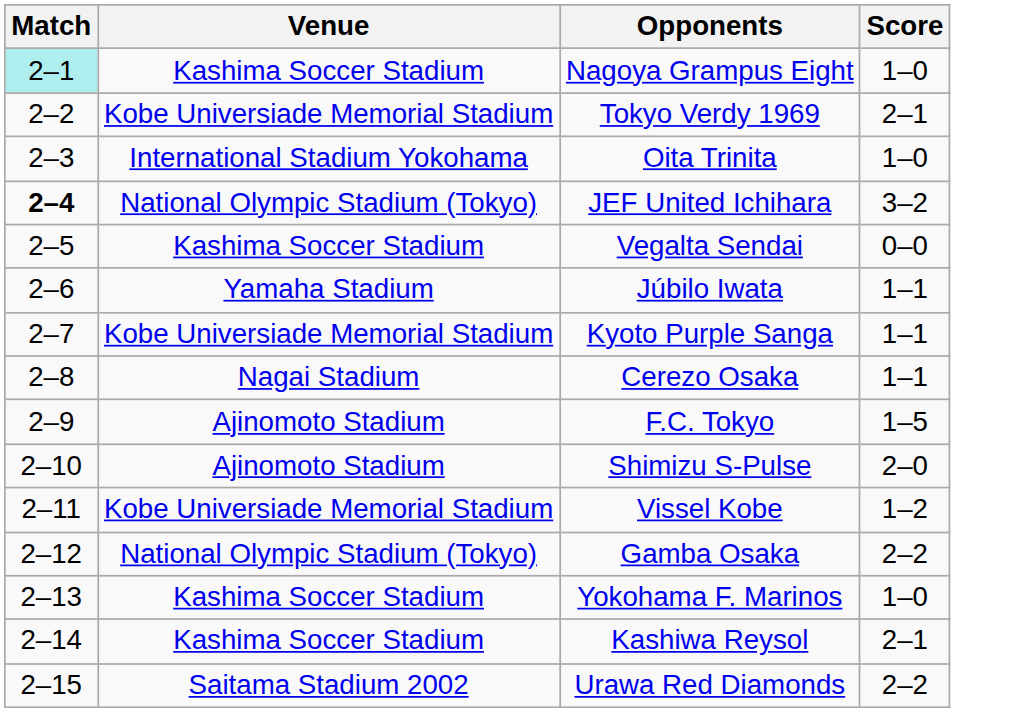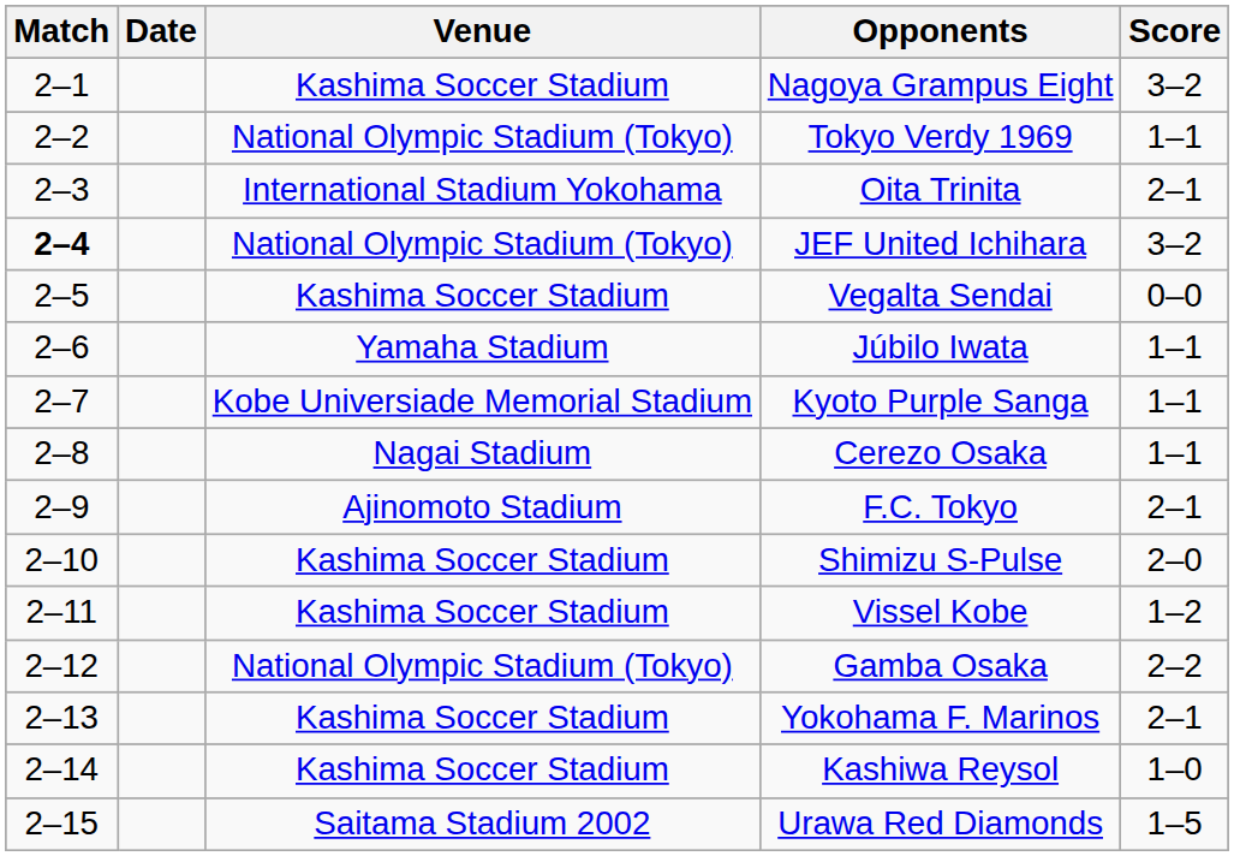 <table class="wikitable" style="text-align:center;">
 <tr>
 <th>Match</th>
+<th>Date</th>
 <th>Venue</th>
 <th>Opponents</th>
 <th>Score</th>
 </tr>
 <tr>
-<td style="background: paleturquoise;">2–1</td>
+<td>2–1</td>
+<td></td>
 <td><a href='#'>Kashima Soccer Stadium</a></td>
 <td><a href='#'>Nagoya Grampus Eight</a></td>
-<td>1–0</td>
+<td>3–2</td>
 </tr>
 <tr>
 <td>2–2</td>
-<td><a href='#'>Kobe Universiade Memorial Stadium</a></td>
+<td></td>
+<td><a href='#'>National Olympic Stadium (Tokyo)</a></td>
 <td><a href='#'>Tokyo Verdy 1969</a></td>
+<td>1–1</td>
+</tr>
+<tr>
+<td>2–3</td>
+<td></td>
+<td><a href='#'>International Stadium Yokohama</a></td>
+<td><a href='#'>Oita Trinita</a></td>
 <td>2–1</td>
 </tr>
 <tr>
-<td>2–3</td>
-<td><a href='#'>International Stadium Yokohama</a></td>
-<td><a href='#'>Oita Trinita</a></td>
-<td>1–0</td>
-</tr>
-<tr>
 <td><strong>2–4</strong></td>
+<td></td>
 <td><a href='#'>National Olympic Stadium (Tokyo)</a></td>
 <td><a href='#'>JEF United Ichihara</a></td>
 <td>3–2</td>
 </tr>
 <tr>
 <td>2–5</td>
+<td></td>
 <td><a href='#'>Kashima Soccer Stadium</a></td>
 <td><a href='#'>Vegalta Sendai</a></td>
 <td>0–0</td>
 </tr>
 <tr>
 <td>2–6</td>
+<td></td>
 <td><a href='#'>Yamaha Stadium</a></td>
 <td><a href='#'>Júbilo Iwata</a></td>
 <td>1–1</td>
 </tr>
 <tr>
 <td>2–7</td>
+<td></td>
 <td><a href='#'>Kobe Universiade Memorial Stadium</a></td>
 <td><a href='#'>Kyoto Purple Sanga</a></td>
 <td>1–1</td>
 </tr>
 <tr>
 <td>2–8</td>
+<td></td>
 <td><a href='#'>Nagai Stadium</a></td>
 <td><a href='#'>Cerezo Osaka</a></td>
 <td>1–1</td>
 </tr>
 <tr>
 <td>2–9</td>
+<td></td>
 <td><a href='#'>Ajinomoto Stadium</a></td>
 <td><a href='#'>F.C. Tokyo</a></td>
-<td>1–5</td>
+<td>2–1</td>
 </tr>
 <tr>
 <td>2–10</td>
-<td><a href='#'>Ajinomoto Stadium</a></td>
+<td></td>
+<td><a href='#'>Kashima Soccer Stadium</a></td>
 <td><a href='#'>Shimizu S-Pulse</a></td>
 <td>2–0</td>
 </tr>
 <tr>
 <td>2–11</td>
-<td><a href='#'>Kobe Universiade Memorial Stadium</a></td>
+<td></td>
+<td><a href='#'>Kashima Soccer Stadium</a></td>
 <td><a href='#'>Vissel Kobe</a></td>
 <td>1–2</td>
 </tr>
 <tr>
 <td>2–12</td>
+<td></td>
 <td><a href='#'>National Olympic Stadium (Tokyo)</a></td>
 <td><a href='#'>Gamba Osaka</a></td>
 <td>2–2</td>
 </tr>
 <tr>
 <td>2–13</td>
+<td></td>
 <td><a href='#'>Kashima Soccer Stadium</a></td>
 <td><a href='#'>Yokohama F. Marinos</a></td>
+<td>2–1</td>
+</tr>
+<tr>
+<td>2–14</td>
+<td></td>
+<td><a href='#'>Kashima Soccer Stadium</a></td>
+<td><a href='#'>Kashiwa Reysol</a></td>
 <td>1–0</td>
 </tr>
 <tr>
-<td>2–14</td>
-<td><a href='#'>Kashima Soccer Stadium</a></td>
-<td><a href='#'>Kashiwa Reysol</a></td>
-<td>2–1</td>
-</tr>
-<tr>
 <td>2–15</td>
+<td></td>
 <td><a href='#'>Saitama Stadium 2002</a></td>
 <td><a href='#'>Urawa Red Diamonds</a></td>
-<td>2–2</td>
+<td>1–5</td>
 </tr>
 </table>
